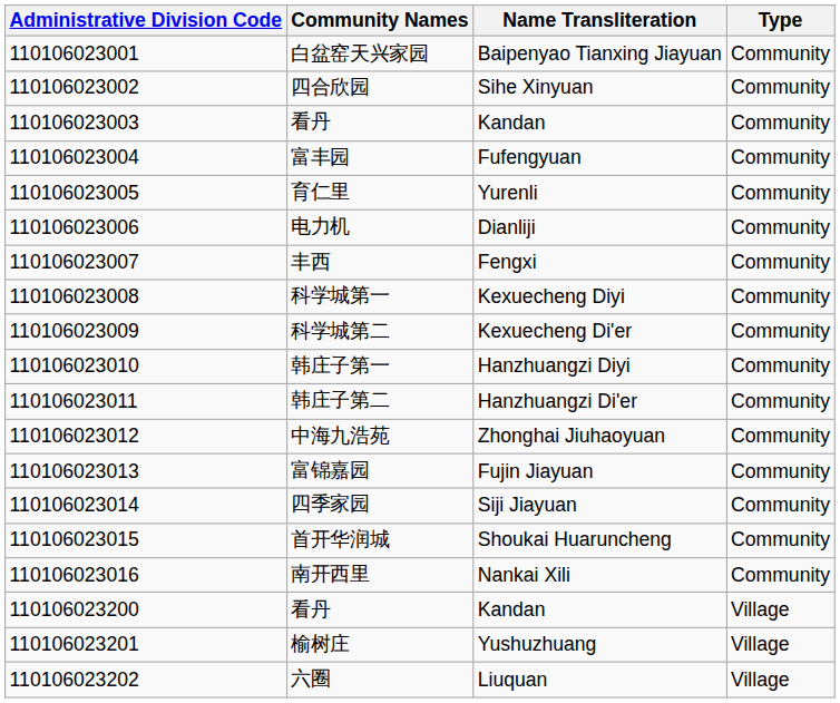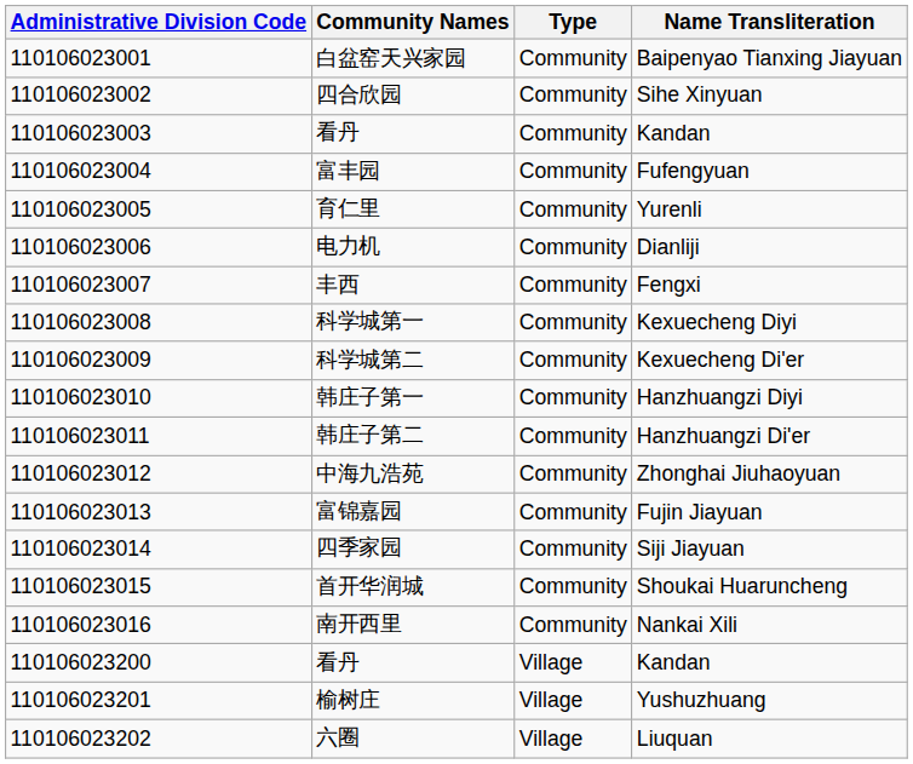 <table class="wikitable sortable">
 <tr>
 <th><a href='#'>Administrative Division Code</a></th>
 <th>Community Names</th>
+<th>Type</th>
 <th>Name Transliteration</th>
-<th>Type</th>
 </tr>
 <tr>
 <td>110106023001</td>
 <td>白盆窑天兴家园</td>
+<td>Community</td>
 <td>Baipenyao Tianxing Jiayuan</td>
-<td>Community</td>
 </tr>
 <tr>
 <td>110106023002</td>
 <td>四合欣园</td>
+<td>Community</td>
 <td>Sihe Xinyuan</td>
-<td>Community</td>
 </tr>
 <tr>
 <td>110106023003</td>
 <td>看丹</td>
+<td>Community</td>
 <td>Kandan</td>
-<td>Community</td>
 </tr>
 <tr>
 <td>110106023004</td>
 <td>富丰园</td>
+<td>Community</td>
 <td>Fufengyuan</td>
-<td>Community</td>
 </tr>
 <tr>
 <td>110106023005</td>
 <td>育仁里</td>
+<td>Community</td>
 <td>Yurenli</td>
-<td>Community</td>
 </tr>
 <tr>
 <td>110106023006</td>
 <td>电力机</td>
+<td>Community</td>
 <td>Dianliji</td>
-<td>Community</td>
 </tr>
 <tr>
 <td>110106023007</td>
 <td>丰西</td>
+<td>Community</td>
 <td>Fengxi</td>
-<td>Community</td>
 </tr>
 <tr>
 <td>110106023008</td>
 <td>科学城第一</td>
+<td>Community</td>
 <td>Kexuecheng Diyi</td>
-<td>Community</td>
 </tr>
 <tr>
 <td>110106023009</td>
 <td>科学城第二</td>
+<td>Community</td>
 <td>Kexuecheng Di'er</td>
-<td>Community</td>
 </tr>
 <tr>
 <td>110106023010</td>
 <td>韩庄子第一</td>
+<td>Community</td>
 <td>Hanzhuangzi Diyi</td>
-<td>Community</td>
 </tr>
 <tr>
 <td>110106023011</td>
 <td>韩庄子第二</td>
+<td>Community</td>
 <td>Hanzhuangzi Di'er</td>
-<td>Community</td>
 </tr>
 <tr>
 <td>110106023012</td>
 <td>中海九浩苑</td>
+<td>Community</td>
 <td>Zhonghai Jiuhaoyuan</td>
-<td>Community</td>
 </tr>
 <tr>
 <td>110106023013</td>
 <td>富锦嘉园</td>
+<td>Community</td>
 <td>Fujin Jiayuan</td>
-<td>Community</td>
 </tr>
 <tr>
 <td>110106023014</td>
 <td>四季家园</td>
+<td>Community</td>
 <td>Siji Jiayuan</td>
-<td>Community</td>
 </tr>
 <tr>
 <td>110106023015</td>
 <td>首开华润城</td>
+<td>Community</td>
 <td>Shoukai Huaruncheng</td>
-<td>Community</td>
 </tr>
 <tr>
 <td>110106023016</td>
 <td>南开西里</td>
+<td>Community</td>
 <td>Nankai Xili</td>
-<td>Community</td>
 </tr>
 <tr>
 <td>110106023200</td>
 <td>看丹</td>
+<td>Village</td>
 <td>Kandan</td>
-<td>Village</td>
 </tr>
 <tr>
 <td>110106023201</td>
 <td>榆树庄</td>
+<td>Village</td>
 <td>Yushuzhuang</td>
-<td>Village</td>
 </tr>
 <tr>
 <td>110106023202</td>
 <td>六圈</td>
+<td>Village</td>
 <td>Liuquan</td>
-<td>Village</td>
 </tr>
 </table>
